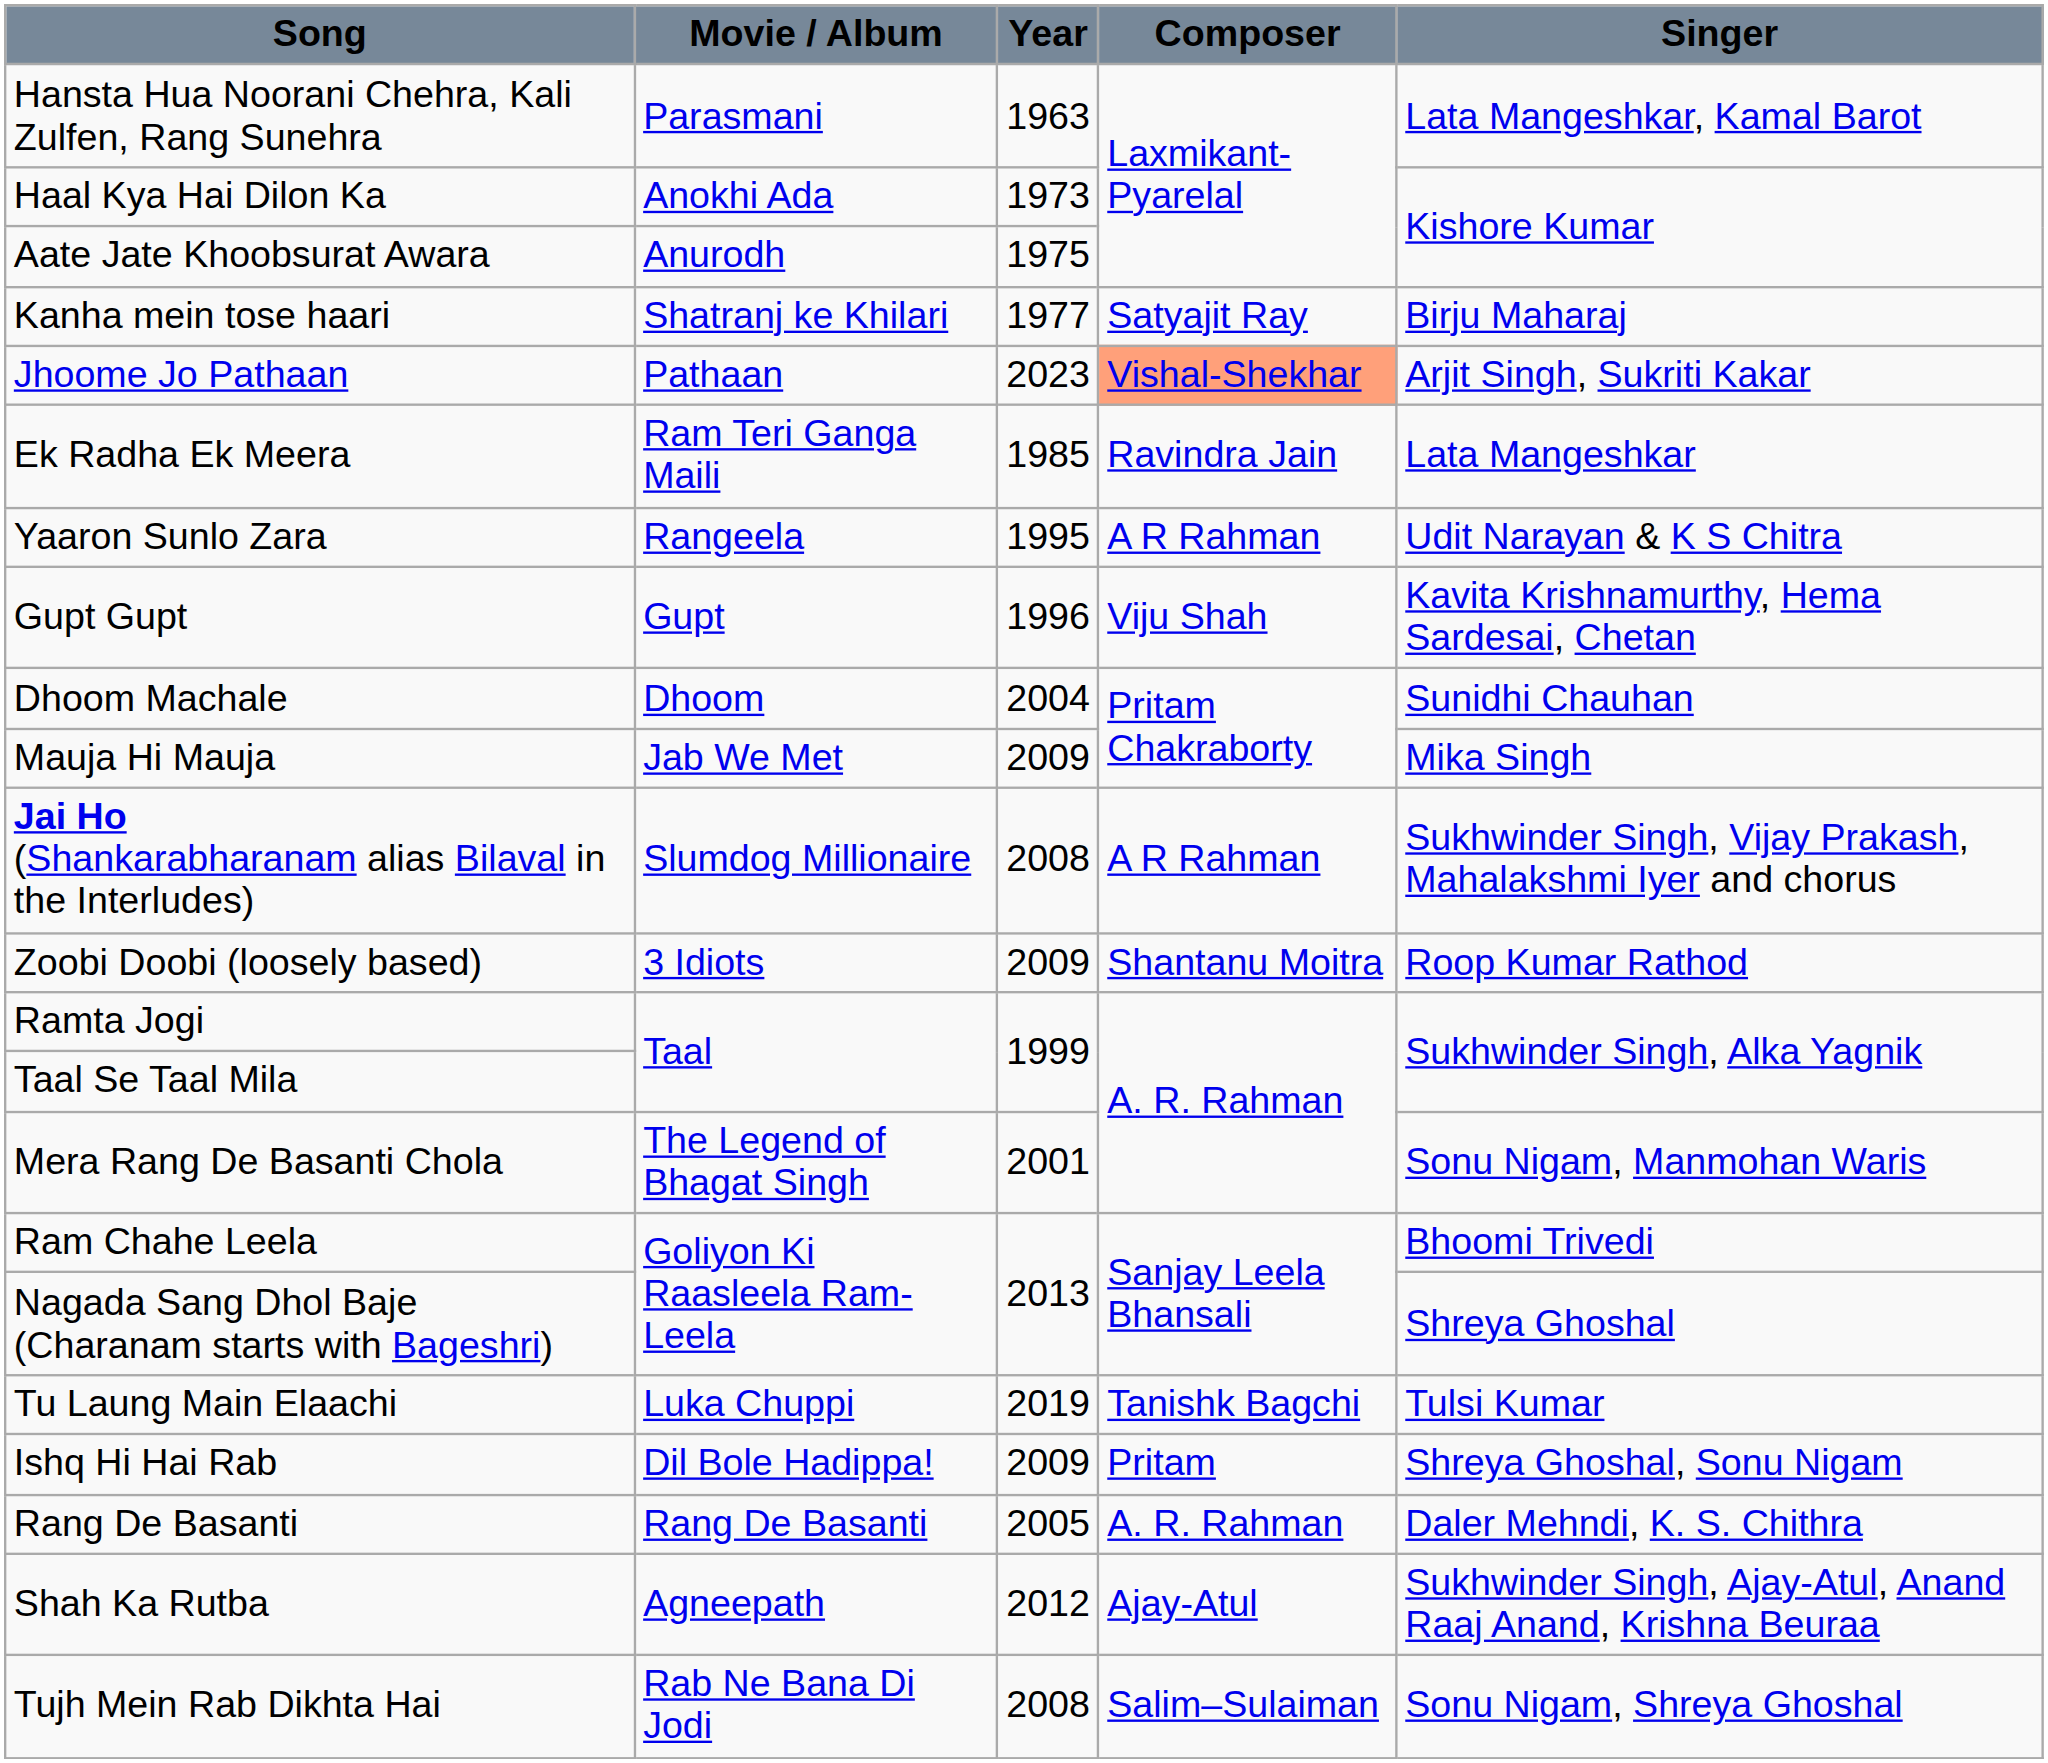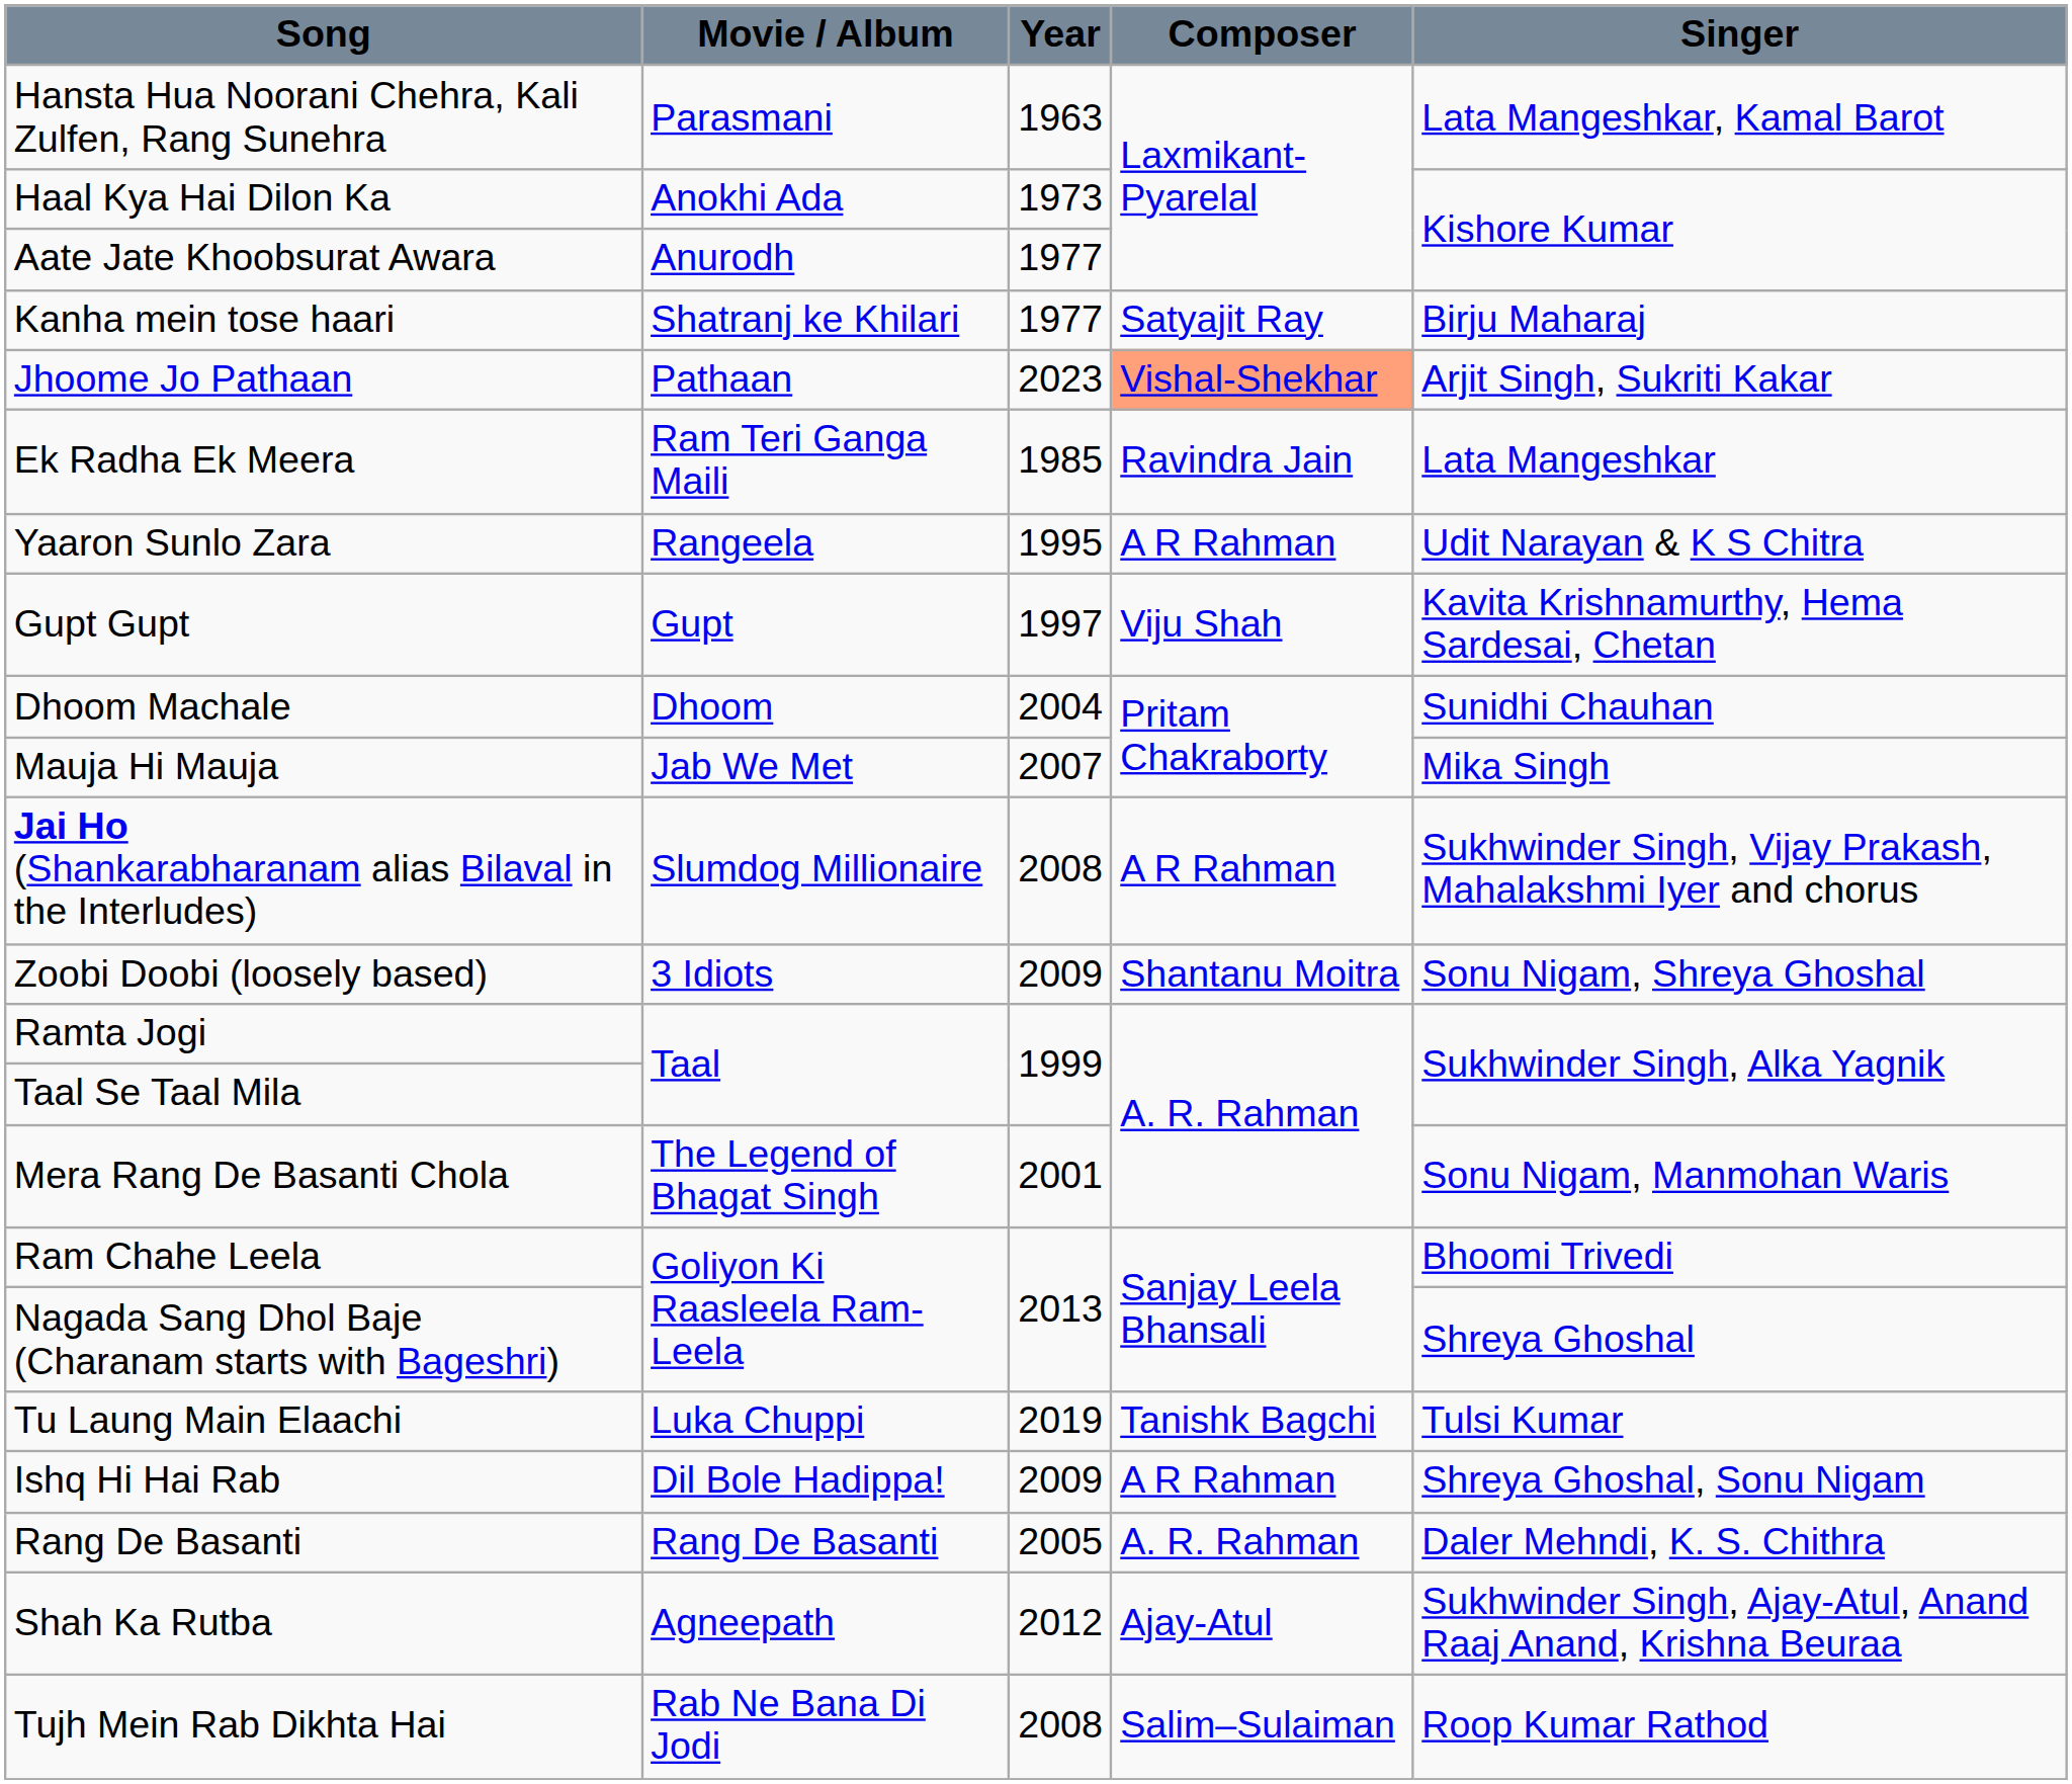 <table class="wikitable">
 <tr>
 <th style="background:#778899">Song</th>
 <th style="background:#778899">Movie / Album</th>
 <th style="background:#778899">Year</th>
 <th style="background:#778899">Composer</th>
 <th style="background:#778899">Singer</th>
 </tr>
 <tr>
 <td>Hansta Hua Noorani Chehra, Kali Zulfen, Rang Sunehra</td>
 <td><a href='#'>Parasmani</a></td>
 <td>1963</td>
 <td rowspan=3><a href='#'>Laxmikant-Pyarelal</a></td>
 <td><a href='#'>Lata Mangeshkar</a>, <a href='#'>Kamal Barot</a></td>
 </tr>
 <tr>
 <td>Haal Kya Hai Dilon Ka</td>
 <td><a href='#'>Anokhi Ada</a></td>
 <td>1973</td>
 <td rowspan=2><a href='#'>Kishore Kumar</a></td>
 </tr>
 <tr>
 <td>Aate Jate Khoobsurat Awara</td>
 <td><a href='#'>Anurodh</a></td>
-<td>1975</td>
+<td>1977</td>
 </tr>
 <tr>
 <td>Kanha mein tose haari</td>
 <td><a href='#'>Shatranj ke Khilari</a></td>
 <td>1977</td>
 <td><a href='#'>Satyajit Ray</a></td>
 <td><a href='#'>Birju Maharaj</a></td>
 </tr>
 <tr>
 <td><a href='#'>Jhoome Jo Pathaan</a></td>
 <td><a href='#'>Pathaan</a></td>
 <td>2023</td>
 <td style="background: lightsalmon;"><a href='#'>Vishal-Shekhar</a></td>
 <td><a href='#'>Arjit Singh</a>, <a href='#'>Sukriti Kakar</a></td>
 </tr>
 <tr>
 <td>Ek Radha Ek Meera</td>
 <td><a href='#'>Ram Teri Ganga Maili</a></td>
 <td>1985</td>
 <td><a href='#'>Ravindra Jain</a></td>
 <td><a href='#'>Lata Mangeshkar</a></td>
 </tr>
 <tr>
 <td>Yaaron Sunlo Zara</td>
 <td><a href='#'>Rangeela</a></td>
 <td>1995</td>
 <td><a href='#'>A R Rahman</a></td>
 <td><a href='#'>Udit Narayan</a> & <a href='#'>K S Chitra</a></td>
 </tr>
 <tr>
 <td>Gupt Gupt</td>
 <td><a href='#'>Gupt</a></td>
-<td>1996</td>
+<td>1997</td>
 <td><a href='#'>Viju Shah</a></td>
 <td><a href='#'>Kavita Krishnamurthy</a>, <a href='#'>Hema Sardesai</a>, <a href='#'>Chetan</a></td>
 </tr>
 <tr>
 <td>Dhoom Machale</td>
 <td><a href='#'>Dhoom</a></td>
 <td>2004</td>
 <td Rowspan=2><a href='#'>Pritam Chakraborty</a></td>
 <td><a href='#'>Sunidhi Chauhan</a></td>
 </tr>
 <tr>
 <td>Mauja Hi Mauja</td>
 <td><a href='#'>Jab We Met</a></td>
-<td>2009</td>
+<td>2007</td>
 <td><a href='#'>Mika Singh</a></td>
 </tr>
 <tr>
 <td><strong><a href='#'>Jai Ho</a></strong><br>(<a href='#'>Shankarabharanam</a> alias <a href='#'>Bilaval</a> in the Interludes)</td>
 <td><a href='#'>Slumdog Millionaire</a></td>
 <td>2008</td>
 <td><a href='#'>A R Rahman</a></td>
 <td><a href='#'>Sukhwinder Singh</a>, <a href='#'>Vijay Prakash</a>, <a href='#'>Mahalakshmi Iyer</a> and chorus</td>
 </tr>
 <tr>
 <td>Zoobi Doobi (loosely based)</td>
 <td><a href='#'>3 Idiots</a></td>
 <td>2009</td>
 <td><a href='#'>Shantanu Moitra</a></td>
-<td><a href='#'>Roop Kumar Rathod</a></td>
+<td><a href='#'>Sonu Nigam</a>, <a href='#'>Shreya Ghoshal</a></td>
 </tr>
 <tr>
 <td>Ramta Jogi</td>
 <td Rowspan=2><a href='#'>Taal</a></td>
 <td Rowspan=2>1999</td>
 <td Rowspan=3><a href='#'>A. R. Rahman</a></td>
 <td Rowspan=2><a href='#'>Sukhwinder Singh</a>, <a href='#'>Alka Yagnik</a></td>
 </tr>
 <tr>
 <td>Taal Se Taal Mila</td>
 </tr>
 <tr>
 <td>Mera Rang De Basanti Chola</td>
 <td><a href='#'>The Legend of Bhagat Singh</a></td>
 <td>2001</td>
 <td><a href='#'>Sonu Nigam</a>, <a href='#'>Manmohan Waris</a></td>
 </tr>
 <tr>
 <td>Ram Chahe Leela</td>
 <td rowspan=2><a href='#'>Goliyon Ki Raasleela Ram-Leela</a></td>
 <td rowspan=2>2013</td>
 <td rowspan=2><a href='#'>Sanjay Leela Bhansali</a></td>
 <td><a href='#'>Bhoomi Trivedi</a></td>
 </tr>
 <tr>
 <td>Nagada Sang Dhol Baje<br>(Charanam starts with <a href='#'>Bageshri</a>)</td>
 <td><a href='#'>Shreya Ghoshal</a></td>
 </tr>
 <tr>
 <td>Tu Laung Main Elaachi</td>
 <td><a href='#'>Luka Chuppi</a></td>
 <td>2019</td>
 <td><a href='#'>Tanishk Bagchi</a></td>
 <td><a href='#'>Tulsi Kumar</a></td>
 </tr>
 <tr>
 <td>Ishq Hi Hai Rab</td>
 <td><a href='#'>Dil Bole Hadippa!</a></td>
 <td>2009</td>
-<td><a href='#'>Pritam</a></td>
+<td><a href='#'>A R Rahman</a></td>
 <td><a href='#'>Shreya Ghoshal</a>, <a href='#'>Sonu Nigam</a></td>
 </tr>
 <tr>
 <td>Rang De Basanti</td>
 <td><a href='#'>Rang De Basanti</a></td>
 <td>2005</td>
 <td><a href='#'>A. R. Rahman</a></td>
 <td><a href='#'>Daler Mehndi</a>, <a href='#'>K. S. Chithra</a></td>
 </tr>
 <tr>
 <td>Shah Ka Rutba</td>
 <td><a href='#'>Agneepath</a></td>
 <td>2012</td>
 <td><a href='#'>Ajay-Atul</a></td>
 <td><a href='#'>Sukhwinder Singh</a>, <a href='#'>Ajay-Atul</a>, <a href='#'>Anand Raaj Anand</a>, <a href='#'>Krishna Beuraa</a></td>
 </tr>
 <tr>
 <td>Tujh Mein Rab Dikhta Hai</td>
 <td><a href='#'>Rab Ne Bana Di Jodi</a></td>
 <td>2008</td>
 <td><a href='#'>Salim–Sulaiman</a></td>
-<td><a href='#'>Sonu Nigam</a>, <a href='#'>Shreya Ghoshal</a></td>
+<td><a href='#'>Roop Kumar Rathod</a></td>
 </tr>
 </table>
